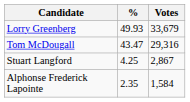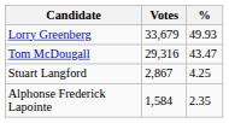 <table class="wikitable">
 <tr>
 <th style="width: 170px">Candidate</th>
+<th style="width: 50px">Votes</th>
 <th style="width: 40px">%</th>
-<th style="width: 50px">Votes</th>
 </tr>
 <tr>
 <td><a href='#'>Lorry Greenberg</a></td>
+<td>33,679</td>
 <td>49.93</td>
-<td>33,679</td>
 </tr>
 <tr>
 <td><a href='#'>Tom McDougall</a></td>
+<td>29,316</td>
 <td>43.47</td>
-<td>29,316</td>
 </tr>
 <tr>
 <td>Stuart Langford</td>
+<td>2,867</td>
 <td>4.25</td>
-<td>2,867</td>
 </tr>
 <tr>
 <td>Alphonse Frederick Lapointe</td>
+<td>1,584</td>
 <td>2.35</td>
-<td>1,584</td>
 </tr>
 </table>
